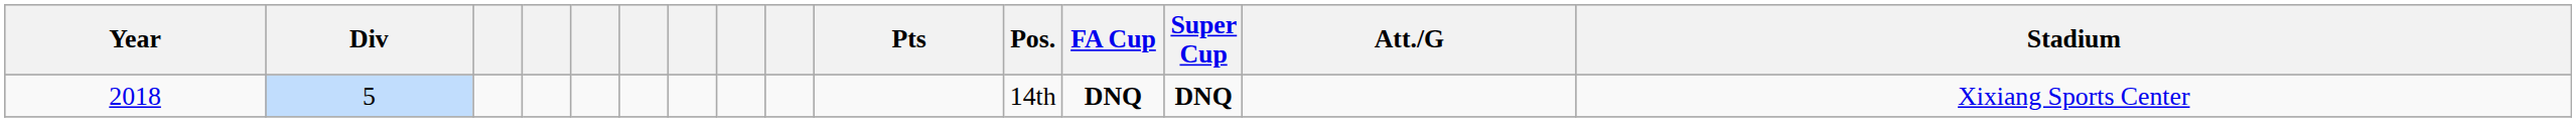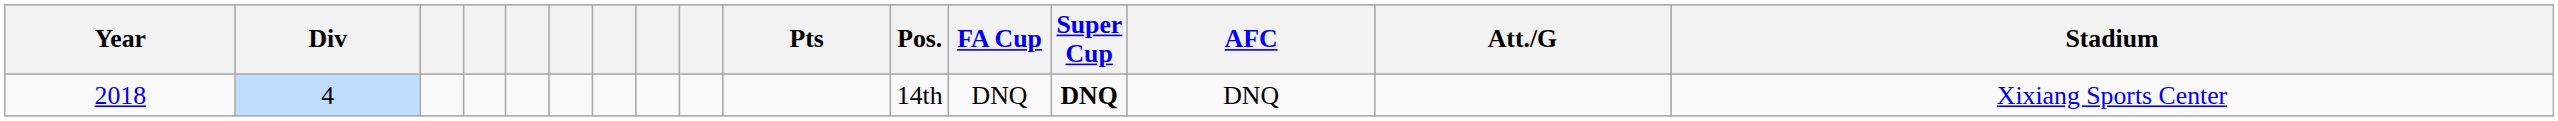 <table class="wikitable sortable" width=100% style=text-align:Center>
 <tr>
 <th>Year</th>
 <th>Div</th>
 <th></th>
 <th></th>
 <th></th>
 <th></th>
 <th></th>
 <th></th>
 <th></th>
 <th>Pts</th>
 <th width=2%>Pos.</th>
 <th width=4%><a href='#'>FA Cup</a></th>
 <th width=2%><a href='#'>Super Cup</a></th>
+<th><a href='#'>AFC</a></th>
 <th>Att./G</th>
 <th>Stadium</th>
 </tr>
 <tr>
 <td><a href='#'>2018</a></td>
-<td bgcolor="#c1ddfd">5</td>
+<td bgcolor="#c1ddfd">4</td>
 <td></td>
 <td></td>
 <td></td>
 <td></td>
 <td></td>
 <td></td>
 <td></td>
 <td></td>
 <td>14th</td>
+<td>DNQ</td>
 <td><strong>DNQ</strong></td>
-<td><strong>DNQ</strong></td>
+<td>DNQ</td>
 <td></td>
 <td><a href='#'>Xixiang Sports Center</a></td>
 </tr>
 </table>
